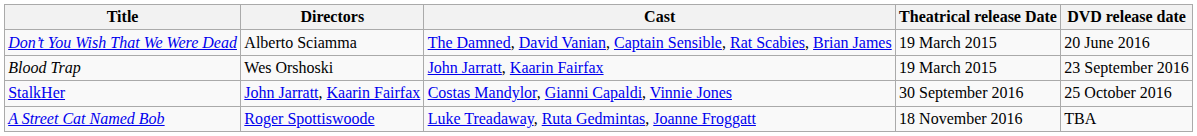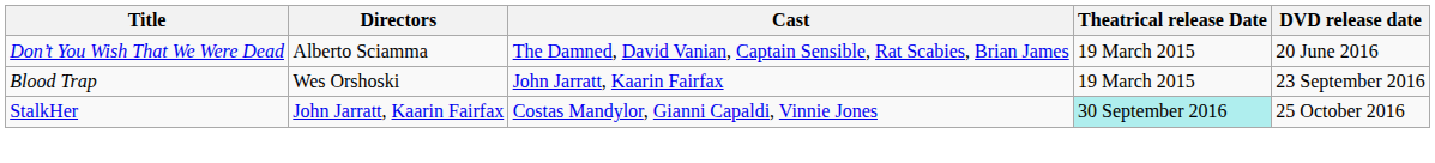 <table class="wikitable">
 <tr>
 <th>Title</th>
 <th>Directors</th>
 <th>Cast</th>
 <th>Theatrical release Date</th>
 <th>DVD release date</th>
 </tr>
 <tr>
 <td><em><a href='#'>Don’t You Wish That We Were Dead</a></em></td>
 <td>Alberto Sciamma</td>
 <td><a href='#'>The Damned</a>, <a href='#'>David Vanian</a>, <a href='#'>Captain Sensible</a>, <a href='#'>Rat Scabies</a>, <a href='#'>Brian James</a></td>
 <td>19 March 2015</td>
 <td>20 June 2016</td>
 </tr>
 <tr>
 <td><em>Blood Trap</em></td>
 <td>Wes Orshoski</td>
 <td><a href='#'>John Jarratt</a>, <a href='#'>Kaarin Fairfax</a></td>
 <td>19 March 2015</td>
 <td>23 September 2016</td>
 </tr>
 <tr>
 <td><a href='#'>StalkHer</a></td>
 <td><a href='#'>John Jarratt</a>, <a href='#'>Kaarin Fairfax</a></td>
 <td><a href='#'>Costas Mandylor</a>, <a href='#'>Gianni Capaldi</a>, <a href='#'>Vinnie Jones</a></td>
-<td>30 September 2016</td>
+<td style="background: paleturquoise;">30 September 2016</td>
 <td>25 October 2016</td>
-</tr>
-<tr>
-<td><em><a href='#'>A Street Cat Named Bob</a></em></td>
-<td><a href='#'>Roger Spottiswoode</a></td>
-<td><a href='#'>Luke Treadaway</a>, <a href='#'>Ruta Gedmintas</a>, <a href='#'>Joanne Froggatt</a></td>
-<td>18 November 2016</td>
-<td>TBA</td>
 </tr>
 <tr>
 </tr>
 </table>
